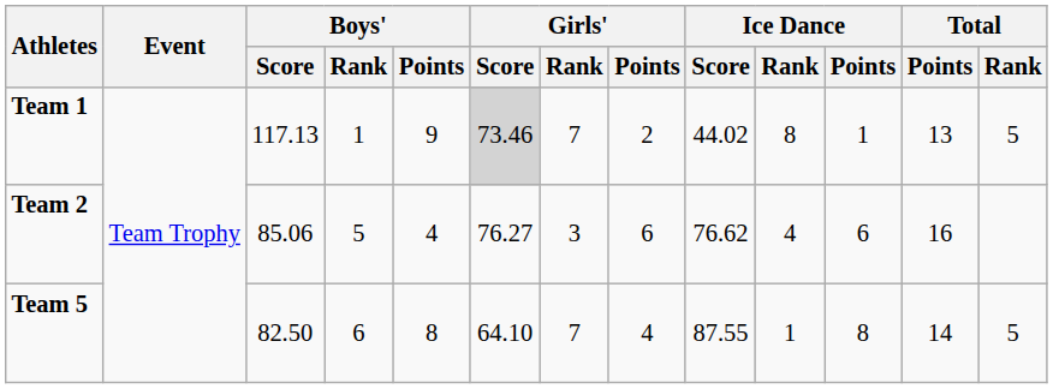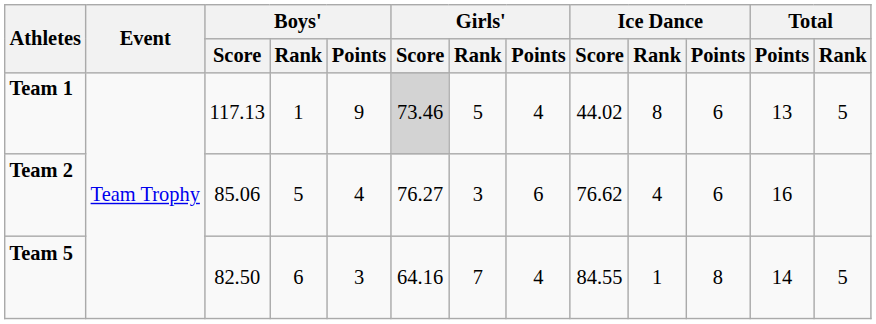 <table class="wikitable" style="font-size:90%; text-align:center;">
 <tr>
 <th rowspan=2>Athletes</th>
 <th rowspan=2>Event</th>
 <th colspan=3>Boys'</th>
 <th colspan=3>Girls'</th>
 <th colspan=3>Ice Dance</th>
 <th colspan=2>Total</th>
 </tr>
 <tr>
 <th>Score</th>
 <th>Rank</th>
 <th>Points</th>
 <th>Score</th>
 <th>Rank</th>
 <th>Points</th>
 <th>Score</th>
 <th>Rank</th>
 <th>Points</th>
 <th>Points</th>
 <th>Rank</th>
 </tr>
 <tr>
 <td align=left><strong>Team 1</strong><br><br><br></td>
 <td rowspan=3 align=left><a href='#'>Team Trophy</a></td>
 <td>117.13</td>
 <td>1</td>
 <td>9</td>
 <td style="background: lightgrey;">73.46</td>
-<td>7</td>
-<td>2</td>
+<td>5</td>
+<td>4</td>
 <td>44.02</td>
 <td>8</td>
-<td>1</td>
+<td>6</td>
 <td>13</td>
 <td>5</td>
 </tr>
 <tr>
 <td align=left><strong>Team 2</strong><br><br><br></td>
 <td>85.06</td>
 <td>5</td>
 <td>4</td>
 <td>76.27</td>
 <td>3</td>
 <td>6</td>
 <td>76.62</td>
 <td>4</td>
 <td>6</td>
 <td>16</td>
 <td></td>
 </tr>
 <tr>
 <td align=left><strong>Team 5</strong><br><br><br></td>
 <td>82.50</td>
 <td>6</td>
-<td>8</td>
-<td>64.10</td>
+<td>3</td>
+<td>64.16</td>
 <td>7</td>
 <td>4</td>
-<td>87.55</td>
+<td>84.55</td>
 <td>1</td>
 <td>8</td>
 <td>14</td>
 <td>5</td>
 </tr>
 </table>
